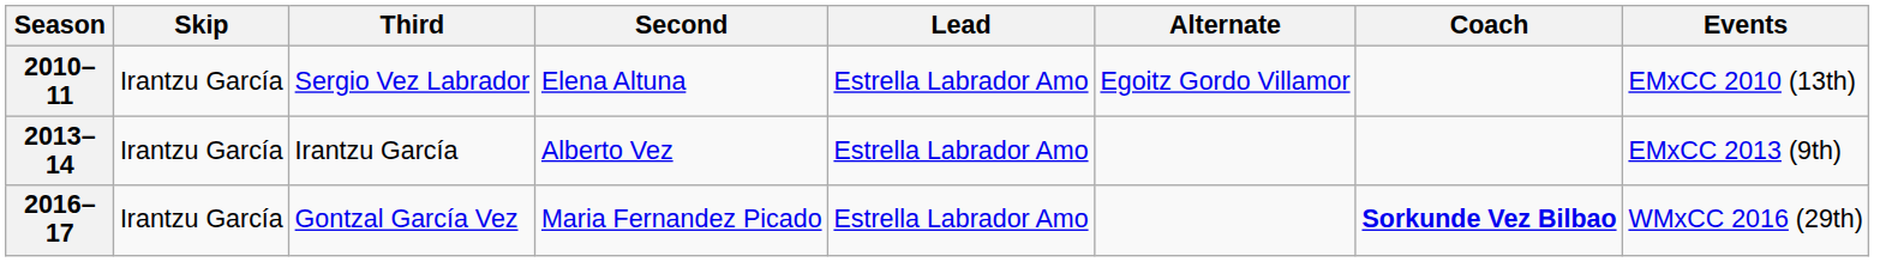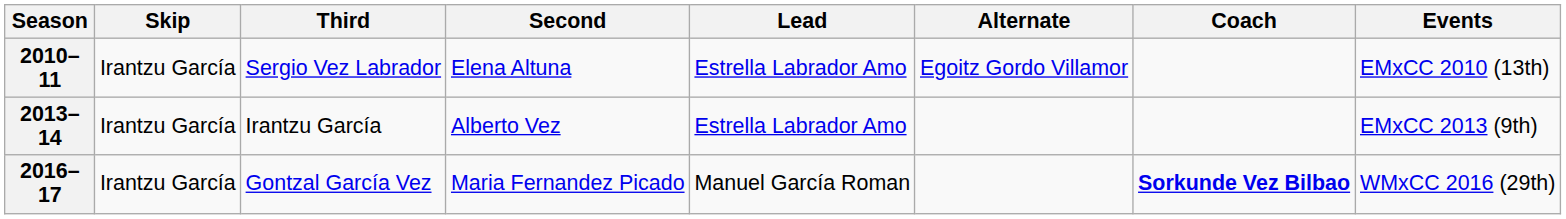 <table class="wikitable">
 <tr>
 <th scope="col" width=60>Season</th>
 <th scope="col">Skip</th>
 <th scope="col">Third</th>
 <th scope="col">Second</th>
 <th scope="col">Lead</th>
 <th scope="col">Alternate</th>
 <th scope="col">Coach</th>
 <th scope="col">Events</th>
 </tr>
 <tr>
 <th scope="row">2010–11</th>
 <td>Irantzu García</td>
 <td><a href='#'>Sergio Vez Labrador</a></td>
 <td><a href='#'>Elena Altuna</a></td>
 <td><a href='#'>Estrella Labrador Amo</a></td>
 <td><a href='#'>Egoitz Gordo Villamor</a></td>
 <td></td>
 <td><a href='#'>EMxCC 2010</a> (13th)</td>
 </tr>
 <tr>
 <th scope="row">2013–14</th>
 <td>Irantzu García</td>
 <td>Irantzu García</td>
 <td><a href='#'>Alberto Vez</a></td>
 <td><a href='#'>Estrella Labrador Amo</a></td>
 <td></td>
 <td></td>
 <td><a href='#'>EMxCC 2013</a> (9th)</td>
 </tr>
 <tr>
 <th scope="row">2016–17</th>
 <td>Irantzu García</td>
 <td><a href='#'>Gontzal García Vez</a></td>
 <td><a href='#'>Maria Fernandez Picado</a></td>
-<td><a href='#'>Estrella Labrador Amo</a></td>
+<td>Manuel García Roman</td>
 <td></td>
 <td><strong><a href='#'>Sorkunde Vez Bilbao</a></strong></td>
 <td><a href='#'>WMxCC 2016</a> (29th)</td>
 </tr>
 </table>
